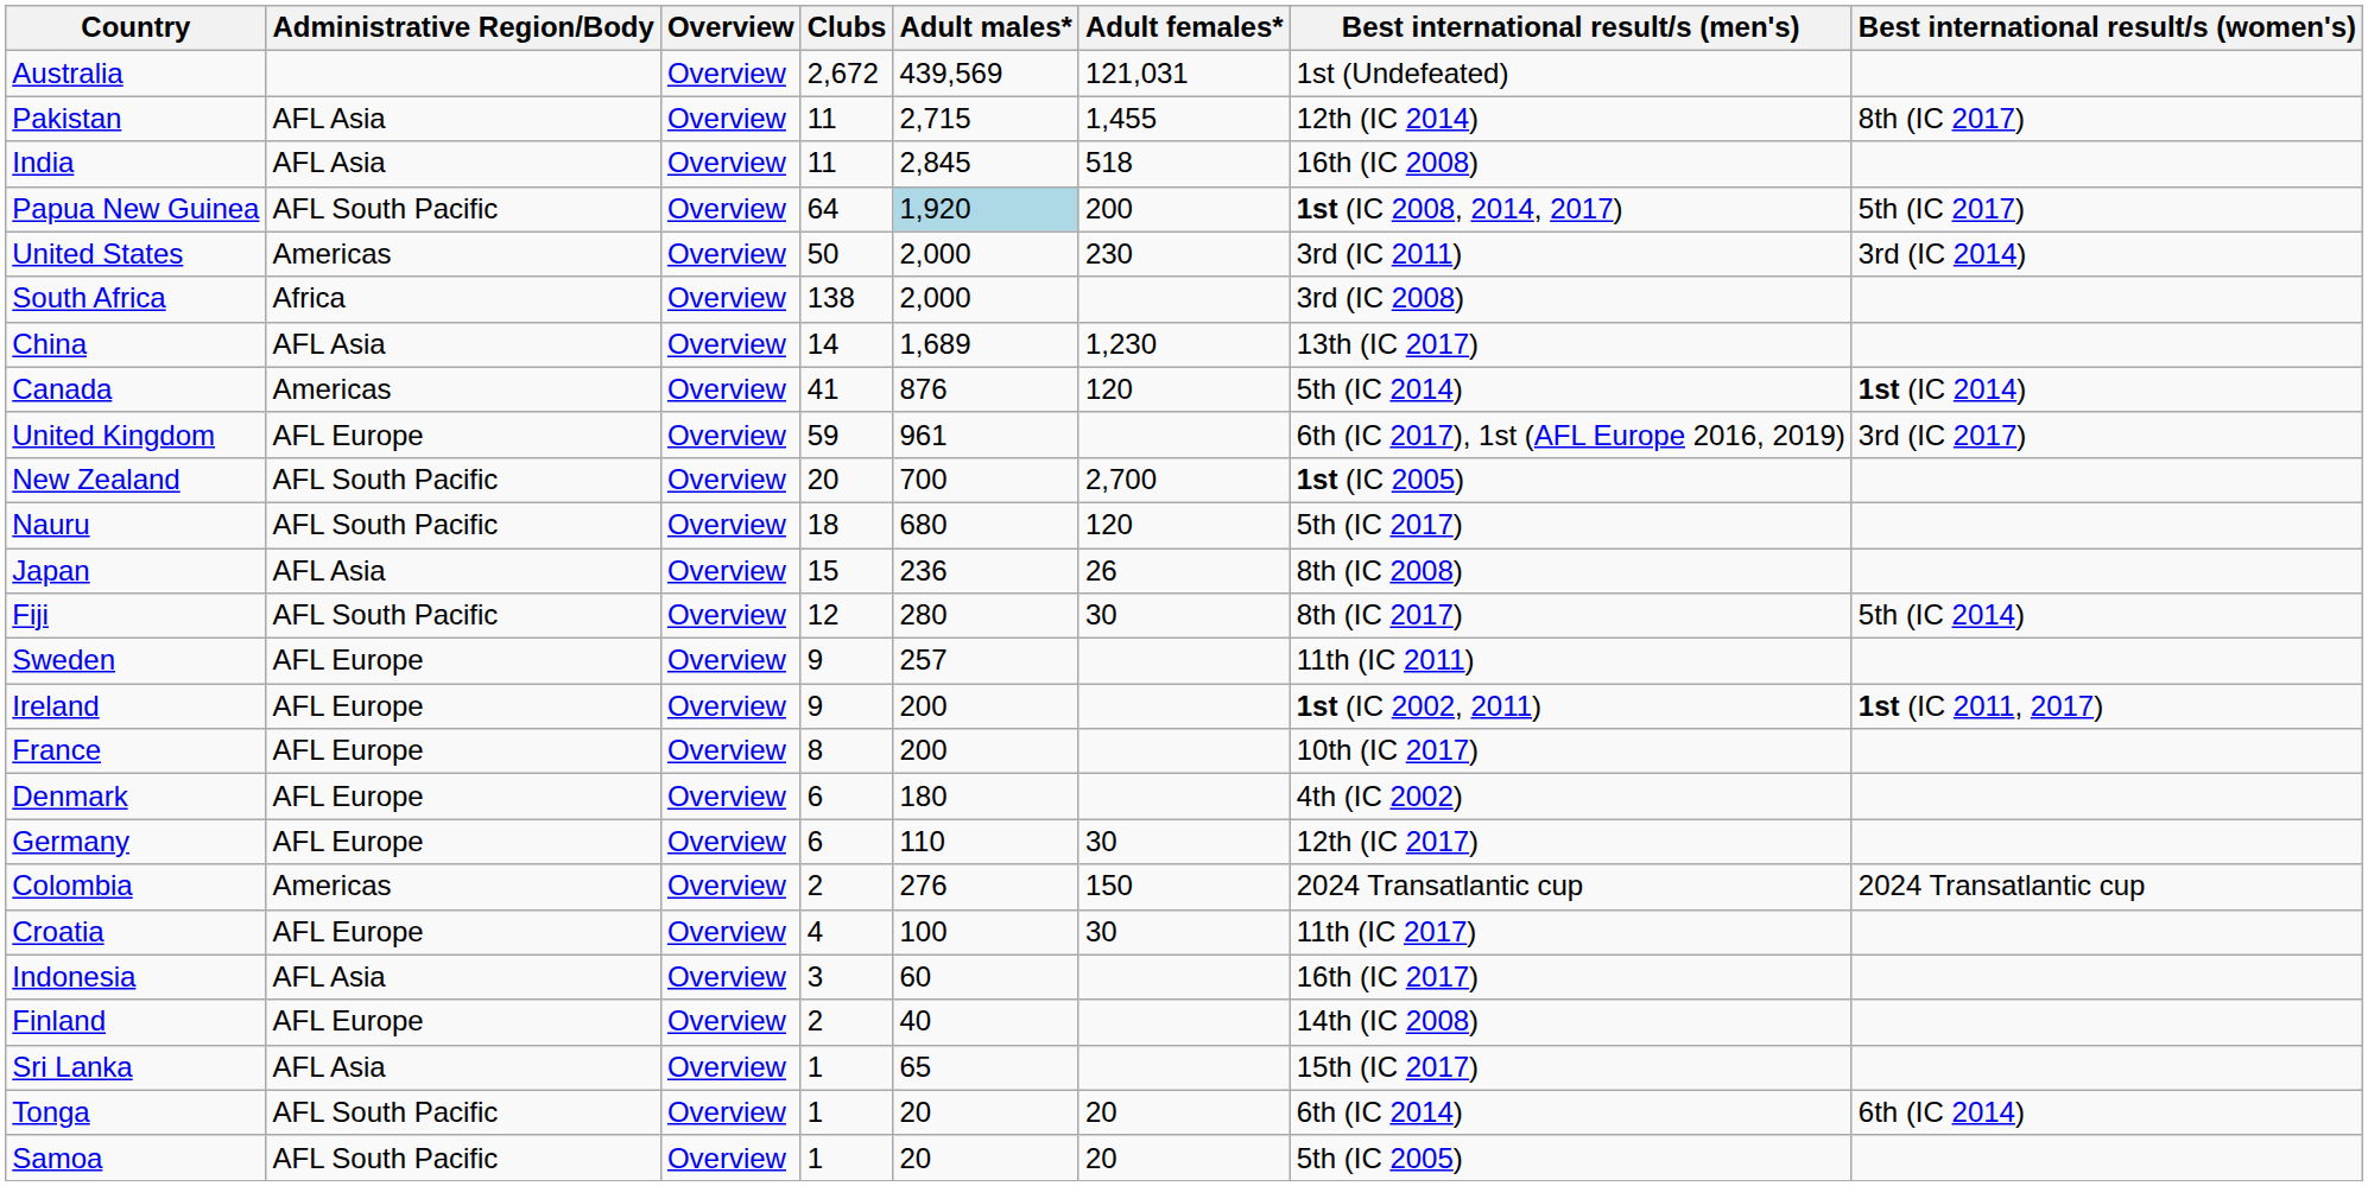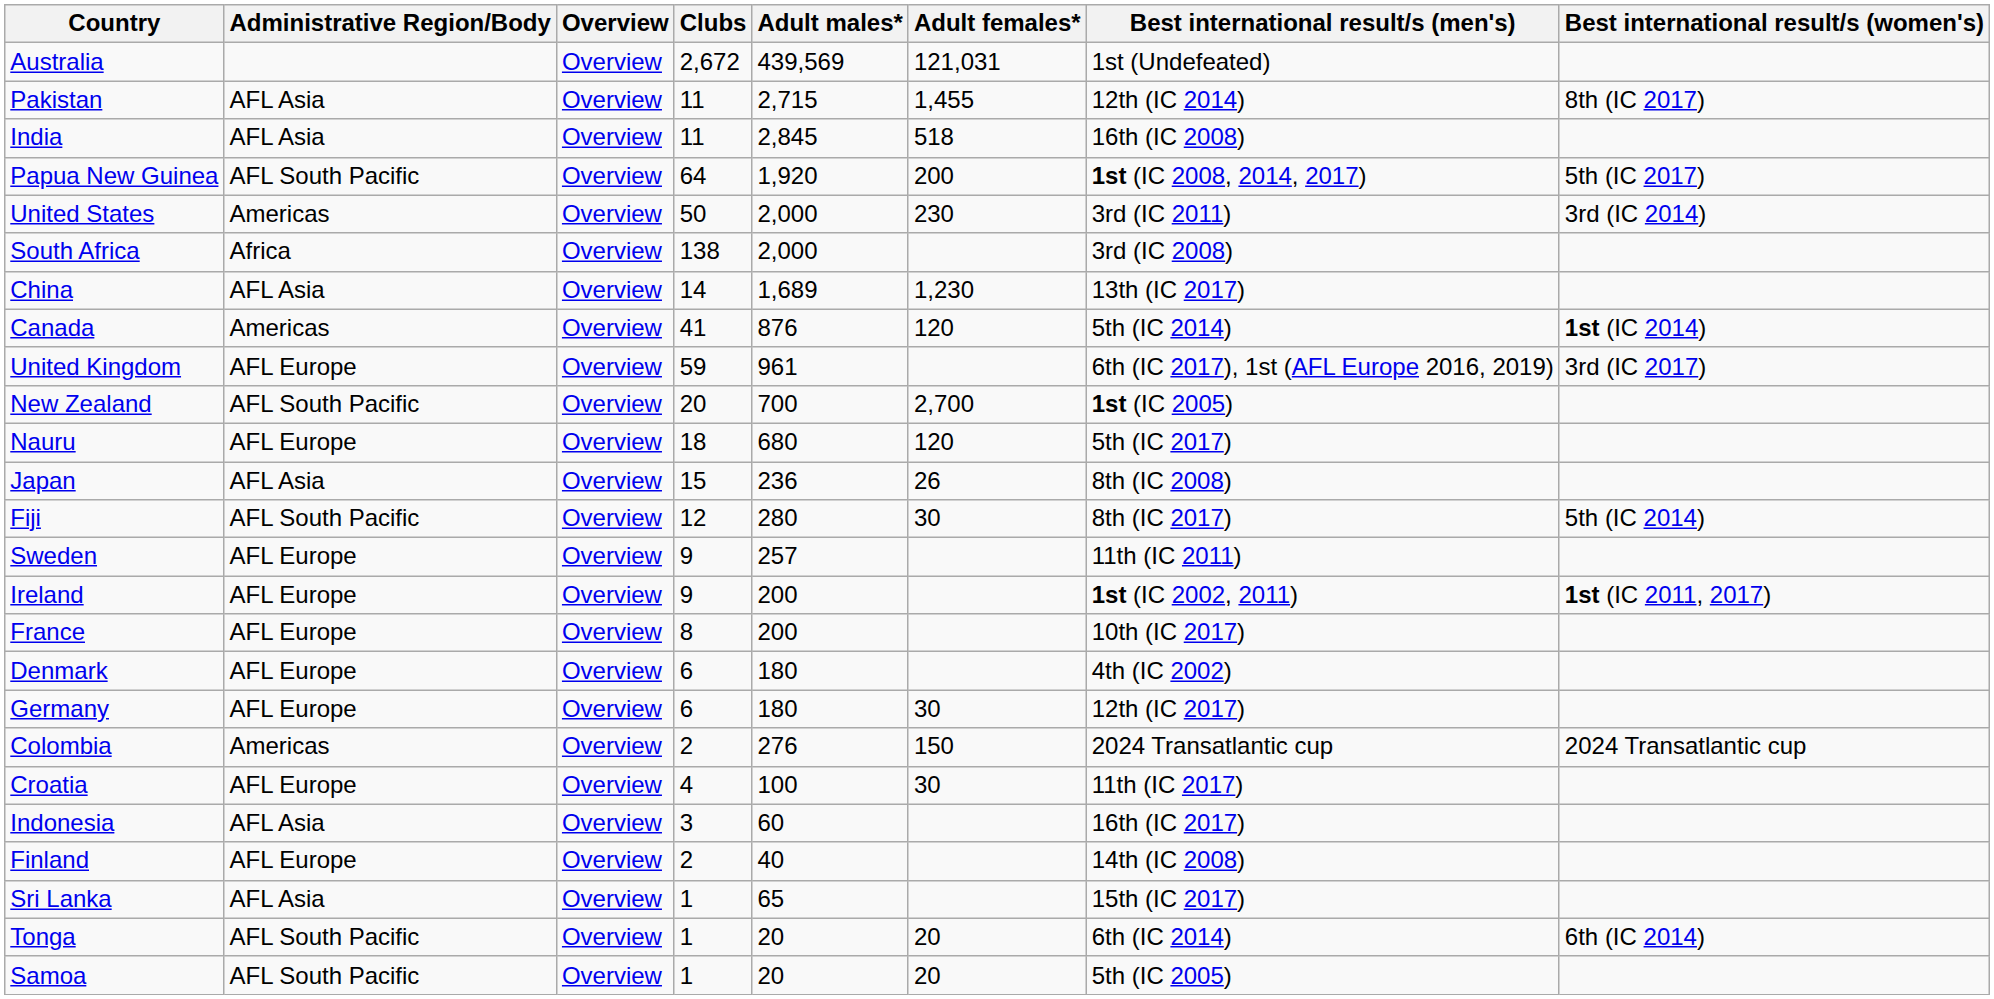 <table class="sortable wikitable">
 <tr>
 <th colspan="1">Country</th>
 <th colspan="1">Administrative Region/Body</th>
 <th colspan="1">Overview</th>
 <th colspan="1">Clubs</th>
 <th colspan="1">Adult males*</th>
 <th colspan="1">Adult females*</th>
 <th colspan="1">Best international result/s (men's)</th>
 <th colspan="1">Best international result/s (women's)</th>
 </tr>
 <tr>
 <td> <a href='#'>Australia</a></td>
 <td></td>
 <td><a href='#'>Overview</a></td>
 <td>2,672</td>
 <td>439,569</td>
 <td>121,031</td>
 <td>1st (Undefeated)</td>
 <td></td>
 </tr>
 <tr>
 <td> <a href='#'>Pakistan</a></td>
 <td>AFL Asia</td>
 <td><a href='#'>Overview</a></td>
 <td>11</td>
 <td>2,715</td>
 <td>1,455</td>
 <td>12th (IC <a href='#'>2014</a>)</td>
 <td>8th (IC <a href='#'>2017</a>)</td>
 </tr>
 <tr>
 <td> <a href='#'>India</a></td>
 <td>AFL Asia</td>
 <td><a href='#'>Overview</a></td>
 <td>11</td>
 <td>2,845</td>
 <td>518</td>
 <td>16th (IC <a href='#'>2008</a>)</td>
 </tr>
 <tr>
 <td> <a href='#'>Papua New Guinea</a></td>
 <td>AFL South Pacific</td>
 <td><a href='#'>Overview</a></td>
 <td>64</td>
-<td style="background: lightblue;">1,920</td>
+<td>1,920</td>
 <td>200</td>
 <td><strong>1st</strong> (IC <a href='#'>2008</a>, <a href='#'>2014</a>, <a href='#'>2017</a>)</td>
 <td>5th (IC <a href='#'>2017</a>)</td>
 </tr>
 <tr>
 <td> <a href='#'>United States</a></td>
 <td>Americas</td>
 <td><a href='#'>Overview</a></td>
 <td>50</td>
 <td>2,000</td>
 <td>230</td>
 <td>3rd (IC <a href='#'>2011</a>)</td>
 <td>3rd (IC <a href='#'>2014</a>)</td>
 </tr>
 <tr>
 <td> <a href='#'>South Africa</a></td>
 <td>Africa</td>
 <td><a href='#'>Overview</a></td>
 <td>138</td>
 <td>2,000</td>
 <td></td>
 <td>3rd (IC <a href='#'>2008</a>)</td>
 <td></td>
 </tr>
 <tr>
 <td> <a href='#'>China</a></td>
 <td>AFL Asia</td>
 <td><a href='#'>Overview</a></td>
 <td>14</td>
 <td>1,689</td>
 <td>1,230</td>
 <td>13th (IC <a href='#'>2017</a>)</td>
 <td></td>
 </tr>
 <tr>
 <td> <a href='#'>Canada</a></td>
 <td>Americas</td>
 <td><a href='#'>Overview</a></td>
 <td>41</td>
 <td>876</td>
 <td>120</td>
 <td>5th (IC <a href='#'>2014</a>)</td>
 <td><strong>1st</strong> (IC <a href='#'>2014</a>)</td>
 </tr>
 <tr>
 <td> <a href='#'>United Kingdom</a></td>
 <td>AFL Europe</td>
 <td><a href='#'>Overview</a></td>
 <td>59</td>
 <td>961</td>
 <td></td>
 <td>6th (IC <a href='#'>2017</a>), 1st (<a href='#'>AFL Europe</a> 2016, 2019)</td>
 <td>3rd (IC <a href='#'>2017</a>)</td>
 </tr>
 <tr>
 <td> <a href='#'>New Zealand</a></td>
 <td>AFL South Pacific</td>
 <td><a href='#'>Overview</a></td>
 <td>20</td>
 <td>700</td>
 <td>2,700</td>
 <td><strong>1st</strong> (IC <a href='#'>2005</a>)</td>
 <td></td>
 </tr>
 <tr>
 <td> <a href='#'>Nauru</a></td>
-<td>AFL South Pacific</td>
+<td>AFL Europe</td>
 <td><a href='#'>Overview</a></td>
 <td>18</td>
 <td>680</td>
 <td>120</td>
 <td>5th (IC <a href='#'>2017</a>)</td>
 <td></td>
 </tr>
 <tr>
 <td> <a href='#'>Japan</a></td>
 <td>AFL Asia</td>
 <td><a href='#'>Overview</a></td>
 <td>15</td>
 <td>236</td>
 <td>26</td>
 <td>8th (IC <a href='#'>2008</a>)</td>
 <td></td>
 </tr>
 <tr>
 <td> <a href='#'>Fiji</a></td>
 <td>AFL South Pacific</td>
 <td><a href='#'>Overview</a></td>
 <td>12</td>
 <td>280</td>
 <td>30</td>
 <td>8th (IC <a href='#'>2017</a>)</td>
 <td>5th (IC <a href='#'>2014</a>)</td>
 </tr>
 <tr>
 <td> <a href='#'>Sweden</a></td>
 <td>AFL Europe</td>
 <td><a href='#'>Overview</a></td>
 <td>9</td>
 <td>257</td>
 <td></td>
 <td>11th (IC <a href='#'>2011</a>)</td>
 <td></td>
 </tr>
 <tr>
 <td> <a href='#'>Ireland</a></td>
 <td>AFL Europe</td>
 <td><a href='#'>Overview</a></td>
 <td>9</td>
 <td>200</td>
 <td></td>
 <td><strong>1st</strong> (IC <a href='#'>2002</a>, <a href='#'>2011</a>)</td>
 <td><strong>1st</strong> (IC <a href='#'>2011</a>, <a href='#'>2017</a>)</td>
 </tr>
 <tr>
 <td> <a href='#'>France</a></td>
 <td>AFL Europe</td>
 <td><a href='#'>Overview</a></td>
 <td>8</td>
 <td>200</td>
 <td></td>
 <td>10th (IC <a href='#'>2017</a>)</td>
 <td></td>
 </tr>
 <tr>
 <td> <a href='#'>Denmark</a></td>
 <td>AFL Europe</td>
 <td><a href='#'>Overview</a></td>
 <td>6</td>
 <td>180</td>
 <td></td>
 <td>4th (IC <a href='#'>2002</a>)</td>
 <td></td>
 </tr>
 <tr>
 <td> <a href='#'>Germany</a></td>
 <td>AFL Europe</td>
 <td><a href='#'>Overview</a></td>
 <td>6</td>
-<td>110</td>
+<td>180</td>
 <td>30</td>
 <td>12th (IC <a href='#'>2017</a>)</td>
 <td></td>
 </tr>
 <tr>
 <td> <a href='#'>Colombia</a></td>
 <td>Americas</td>
 <td><a href='#'>Overview</a></td>
 <td>2</td>
 <td>276</td>
 <td>150</td>
 <td>2024 Transatlantic cup</td>
 <td>2024 Transatlantic cup</td>
 </tr>
 <tr>
 <td> <a href='#'>Croatia</a></td>
 <td>AFL Europe</td>
 <td><a href='#'>Overview</a></td>
 <td>4</td>
 <td>100</td>
 <td>30</td>
 <td>11th (IC <a href='#'>2017</a>)</td>
 <td></td>
 </tr>
 <tr>
 <td> <a href='#'>Indonesia</a></td>
 <td>AFL Asia</td>
 <td><a href='#'>Overview</a></td>
 <td>3</td>
 <td>60</td>
 <td></td>
 <td>16th (IC <a href='#'>2017</a>)</td>
 <td></td>
 </tr>
 <tr>
 <td> <a href='#'>Finland</a></td>
 <td>AFL Europe</td>
 <td><a href='#'>Overview</a></td>
 <td>2</td>
 <td>40</td>
 <td></td>
 <td>14th (IC <a href='#'>2008</a>)</td>
 <td></td>
 </tr>
 <tr>
 <td> <a href='#'>Sri Lanka</a></td>
 <td>AFL Asia</td>
 <td><a href='#'>Overview</a></td>
 <td>1</td>
 <td>65</td>
 <td></td>
 <td>15th (IC <a href='#'>2017</a>)</td>
 <td></td>
 </tr>
 <tr>
 <td> <a href='#'>Tonga</a></td>
 <td>AFL South Pacific</td>
 <td><a href='#'>Overview</a></td>
 <td>1</td>
 <td>20</td>
 <td>20</td>
 <td>6th (IC <a href='#'>2014</a>)</td>
 <td>6th (IC <a href='#'>2014</a>)</td>
 </tr>
 <tr>
 <td> <a href='#'>Samoa</a></td>
 <td>AFL South Pacific</td>
 <td><a href='#'>Overview</a></td>
 <td>1</td>
 <td>20</td>
 <td>20</td>
 <td>5th (IC <a href='#'>2005</a>)</td>
 <td></td>
 </tr>
 </table>
